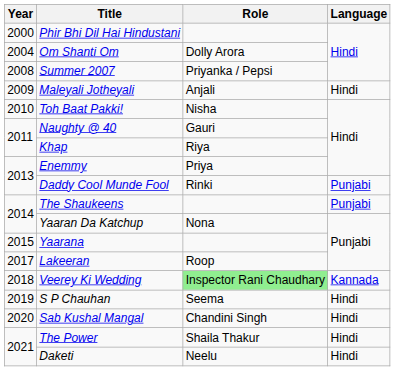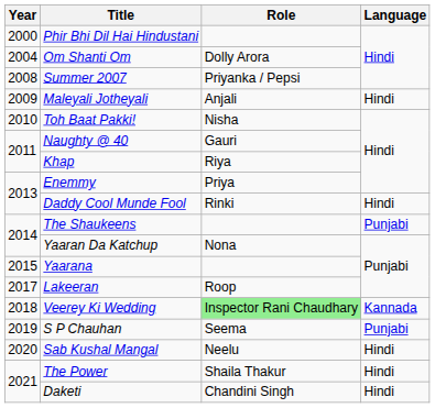 <table class="wikitable sortable">
 <tr>
 <th>Year</th>
 <th>Title</th>
 <th>Role</th>
 <th>Language</th>
 </tr>
 <tr>
 <td>2000</td>
 <td><em><a href='#'>Phir Bhi Dil Hai Hindustani</a></em></td>
 <td></td>
 <td rowspan="3"><a href='#'>Hindi</a></td>
 </tr>
 <tr>
 <td>2004</td>
 <td><em><a href='#'>Om Shanti Om</a></em></td>
 <td>Dolly Arora</td>
 </tr>
 <tr>
 <td>2008</td>
 <td><em><a href='#'>Summer 2007</a></em></td>
 <td>Priyanka / Pepsi</td>
 </tr>
 <tr>
 <td>2009</td>
 <td><em><a href='#'>Maleyali Jotheyali</a></em></td>
 <td>Anjali</td>
 <td>Hindi</td>
 </tr>
 <tr>
 <td>2010</td>
 <td><em><a href='#'>Toh Baat Pakki!</a></em></td>
 <td>Nisha</td>
 <td rowspan="4">Hindi</td>
 </tr>
 <tr>
 <td rowspan="2">2011</td>
 <td><em><a href='#'>Naughty @ 40</a></em></td>
 <td>Gauri</td>
 </tr>
 <tr>
 <td><em><a href='#'>Khap</a></em></td>
 <td>Riya</td>
 </tr>
 <tr>
 <td rowspan="2">2013</td>
 <td><em><a href='#'>Enemmy</a></em></td>
 <td>Priya</td>
 </tr>
 <tr>
 <td><em><a href='#'>Daddy Cool Munde Fool</a></em></td>
 <td>Rinki</td>
-<td><a href='#'>Punjabi</a></td>
+<td>Hindi</td>
 </tr>
 <tr>
 <td rowspan="2">2014</td>
 <td><em><a href='#'>The Shaukeens</a></em></td>
 <td></td>
 <td><a href='#'>Punjabi</a></td>
 </tr>
 <tr>
 <td><em>Yaaran Da Katchup</em></td>
 <td>Nona</td>
 <td rowspan="3">Punjabi</td>
 </tr>
 <tr>
 <td>2015</td>
 <td><em><a href='#'>Yaarana</a></em></td>
 <td></td>
 </tr>
 <tr>
 <td>2017</td>
 <td><em><a href='#'>Lakeeran</a></em></td>
 <td>Roop</td>
 </tr>
 <tr>
 <td>2018</td>
 <td><em><a href='#'>Veerey Ki Wedding</a></em></td>
 <td style="background: lightgreen;">Inspector Rani Chaudhary</td>
 <td><a href='#'>Kannada</a></td>
 </tr>
 <tr>
 <td>2019</td>
 <td><em>S P Chauhan</em></td>
 <td>Seema</td>
-<td>Hindi</td>
+<td><a href='#'>Punjabi</a></td>
 </tr>
 <tr>
 <td>2020</td>
 <td><em><a href='#'>Sab Kushal Mangal</a></em></td>
-<td>Chandini Singh</td>
+<td>Neelu</td>
 <td>Hindi</td>
 </tr>
 <tr>
 <td rowspan="2">2021</td>
 <td><em><a href='#'>The Power</a></em></td>
 <td>Shaila Thakur</td>
 <td>Hindi</td>
 </tr>
 <tr>
 <td><em>Daketi</em></td>
-<td>Neelu</td>
+<td>Chandini Singh</td>
 <td>Hindi</td>
 </tr>
 </table>
